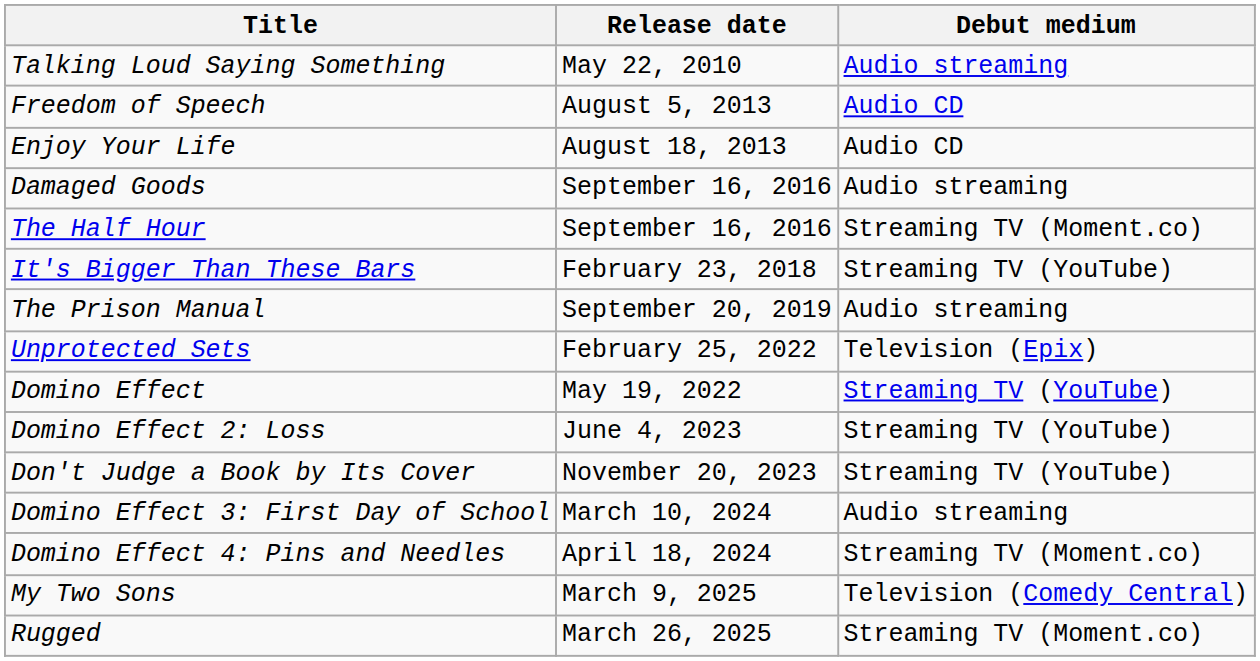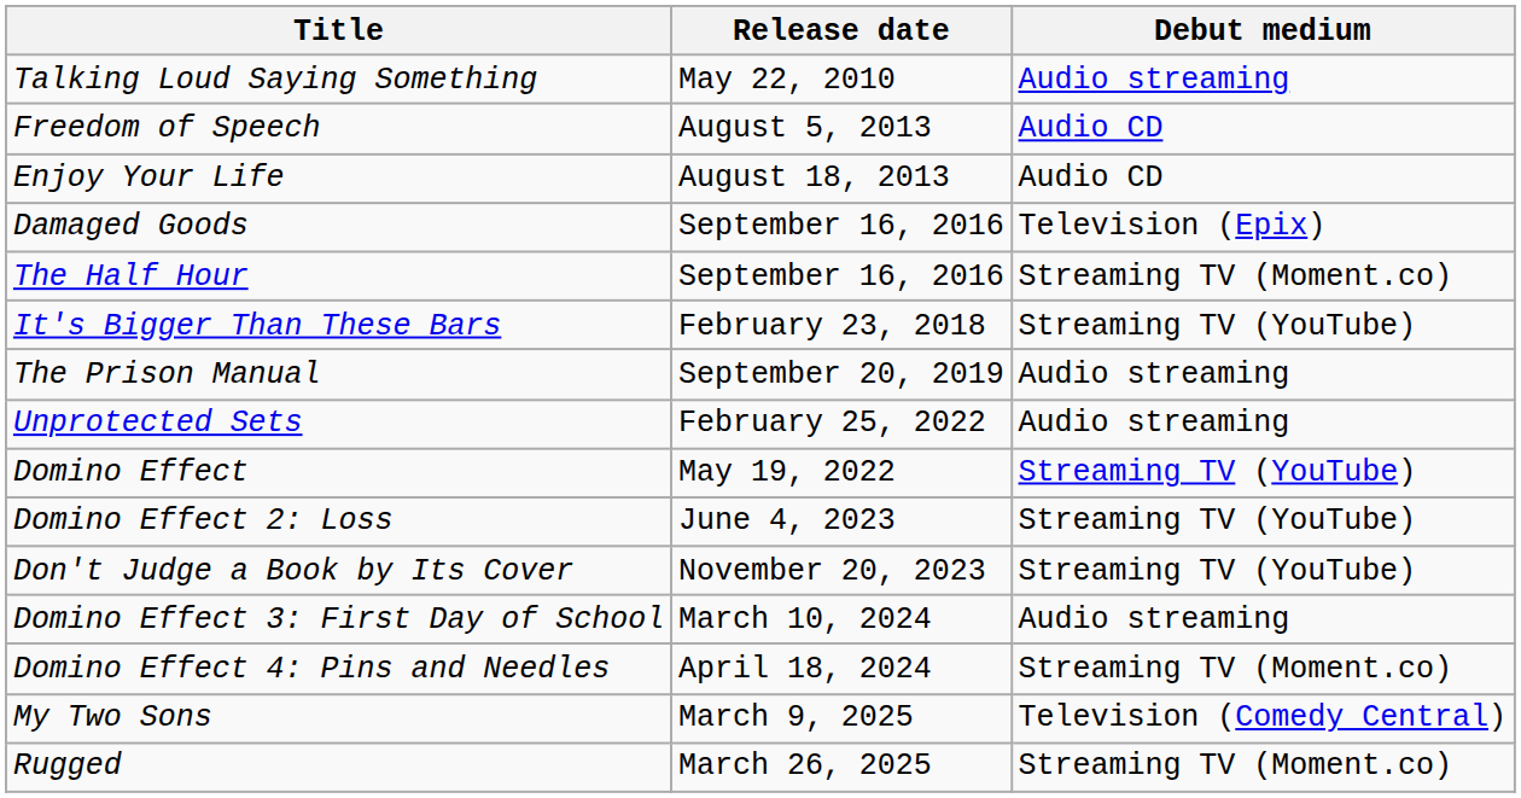 <table class="wikitable sortable">
 <tr>
 <th>Title</th>
 <th>Release date</th>
 <th>Debut medium</th>
 </tr>
 <tr>
 <td><em>Talking Loud Saying Something</em></td>
 <td>May 22, 2010</td>
 <td><a href='#'>Audio streaming</a></td>
 </tr>
 <tr>
 <td><em>Freedom of Speech</em></td>
 <td>August 5, 2013</td>
 <td><a href='#'>Audio CD</a></td>
 </tr>
 <tr>
 <td><em>Enjoy Your Life</em></td>
 <td>August 18, 2013</td>
 <td>Audio CD</td>
 </tr>
 <tr>
 <td><em>Damaged Goods</em></td>
 <td>September 16, 2016</td>
-<td>Audio streaming</td>
+<td>Television (<a href='#'>Epix</a>)</td>
 </tr>
 <tr>
 <td><em><a href='#'>The Half Hour</a></em></td>
 <td>September 16, 2016</td>
 <td>Streaming TV (Moment.co)</td>
 </tr>
 <tr>
 <td><em><a href='#'>It's Bigger Than These Bars</a></em></td>
 <td>February 23, 2018</td>
 <td>Streaming TV (YouTube)</td>
 </tr>
 <tr>
 <td><em>The Prison Manual</em></td>
 <td>September 20, 2019</td>
 <td>Audio streaming</td>
 </tr>
 <tr>
 <td><em><a href='#'>Unprotected Sets</a></em></td>
 <td>February 25, 2022</td>
-<td>Television (<a href='#'>Epix</a>)</td>
+<td>Audio streaming</td>
 </tr>
 <tr>
 <td><em>Domino Effect</em></td>
 <td>May 19, 2022</td>
 <td><a href='#'>Streaming TV</a> (<a href='#'>YouTube</a>)</td>
 </tr>
 <tr>
 <td><em>Domino Effect 2: Loss</em></td>
 <td>June 4, 2023</td>
 <td>Streaming TV (YouTube)</td>
 </tr>
 <tr>
 <td><em>Don't Judge a Book by Its Cover</em></td>
 <td>November 20, 2023</td>
 <td>Streaming TV (YouTube)</td>
 </tr>
 <tr>
 <td><em>Domino Effect 3: First Day of School</em></td>
 <td>March 10, 2024</td>
 <td>Audio streaming</td>
 </tr>
 <tr>
 <td><em>Domino Effect 4: Pins and Needles</em></td>
 <td>April 18, 2024</td>
 <td>Streaming TV (Moment.co)</td>
 </tr>
 <tr>
 <td><em>My Two Sons</em></td>
 <td>March 9, 2025</td>
 <td>Television (<a href='#'>Comedy Central</a>)</td>
 </tr>
 <tr>
 <td><em>Rugged</em></td>
 <td>March 26, 2025</td>
 <td>Streaming TV (Moment.co)</td>
 </tr>
 </table>
